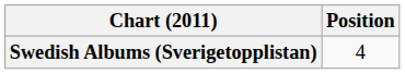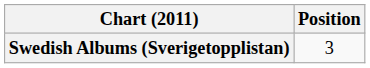 <table class="wikitable plainrowheaders" style="text-align:center">
 <tr>
 <th scope="col">Chart (2011)</th>
 <th scope="col">Position</th>
 </tr>
 <tr>
 <th scope="row">Swedish Albums (Sverigetopplistan)</th>
-<td>4</td>
+<td>3</td>
 </tr>
 </table>
